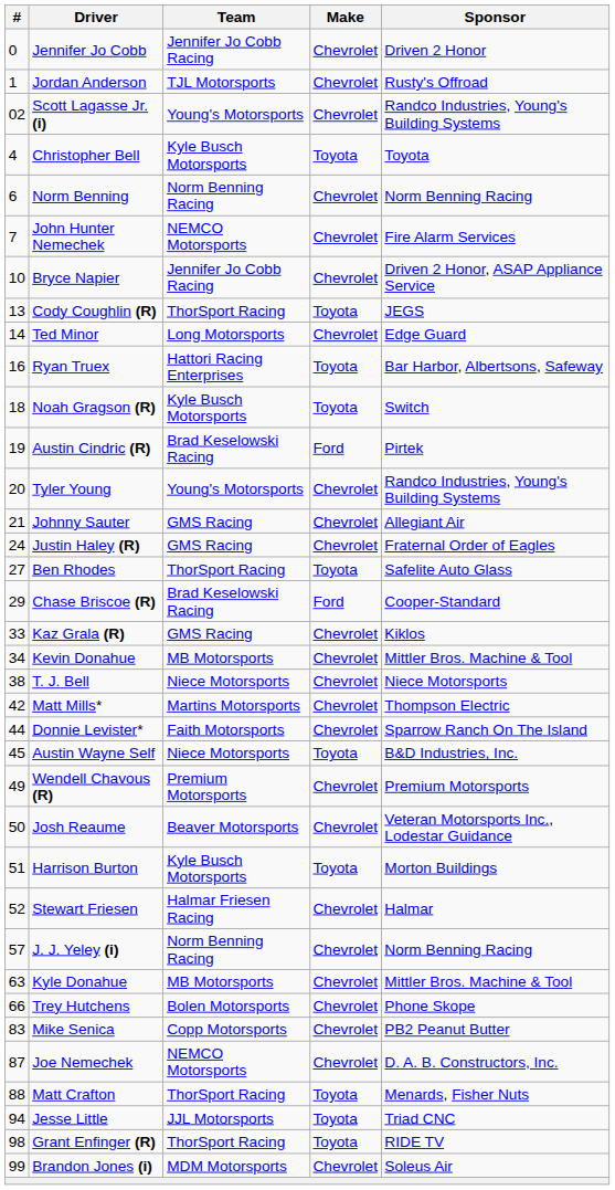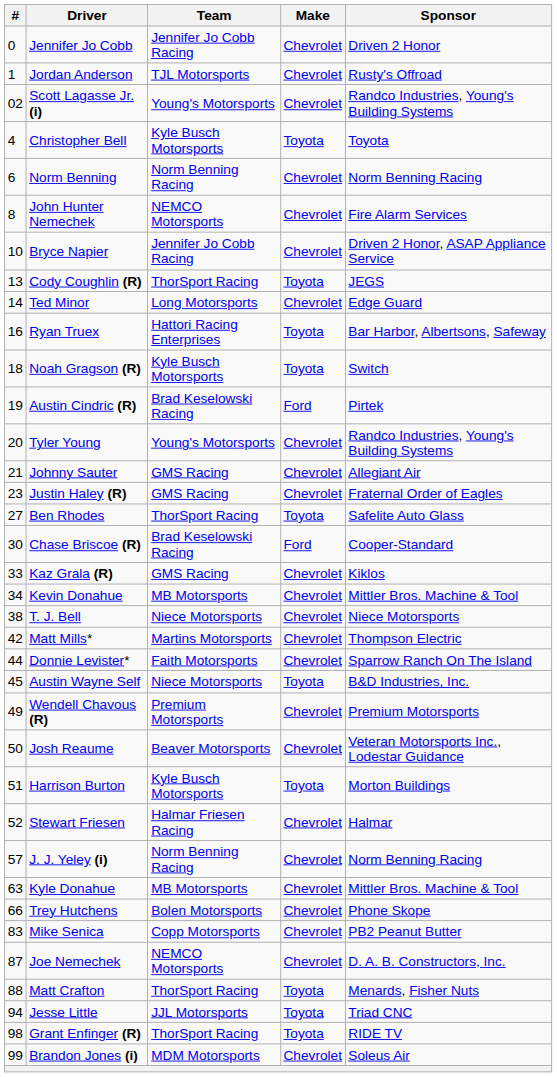 <table class="wikitable" style="font-size:95%">
 <tr>
 <th>#</th>
 <th>Driver</th>
 <th>Team</th>
 <th>Make</th>
 <th>Sponsor</th>
 </tr>
 <tr>
 <td>0</td>
 <td><a href='#'>Jennifer Jo Cobb</a></td>
 <td><a href='#'>Jennifer Jo Cobb Racing</a></td>
 <td><a href='#'>Chevrolet</a></td>
 <td><a href='#'>Driven 2 Honor</a></td>
 </tr>
 <tr>
 <td>1</td>
 <td><a href='#'>Jordan Anderson</a></td>
 <td><a href='#'>TJL Motorsports</a></td>
 <td><a href='#'>Chevrolet</a></td>
 <td><a href='#'>Rusty's Offroad</a></td>
 </tr>
 <tr>
 <td>02</td>
 <td><a href='#'>Scott Lagasse Jr.</a> <strong>(i)</strong></td>
 <td><a href='#'>Young's Motorsports</a></td>
 <td><a href='#'>Chevrolet</a></td>
 <td><a href='#'>Randco Industries</a>, <a href='#'>Young's Building Systems</a></td>
 </tr>
 <tr>
 <td>4</td>
 <td><a href='#'>Christopher Bell</a></td>
 <td><a href='#'>Kyle Busch Motorsports</a></td>
 <td><a href='#'>Toyota</a></td>
 <td><a href='#'>Toyota</a></td>
 </tr>
 <tr>
 <td>6</td>
 <td><a href='#'>Norm Benning</a></td>
 <td><a href='#'>Norm Benning Racing</a></td>
 <td><a href='#'>Chevrolet</a></td>
 <td><a href='#'>Norm Benning Racing</a></td>
 </tr>
 <tr>
-<td>7</td>
+<td>8</td>
 <td><a href='#'>John Hunter Nemechek</a></td>
 <td><a href='#'>NEMCO Motorsports</a></td>
 <td><a href='#'>Chevrolet</a></td>
 <td><a href='#'>Fire Alarm Services</a></td>
 </tr>
 <tr>
 <td>10</td>
 <td><a href='#'>Bryce Napier</a></td>
 <td><a href='#'>Jennifer Jo Cobb Racing</a></td>
 <td><a href='#'>Chevrolet</a></td>
 <td><a href='#'>Driven 2 Honor</a>, <a href='#'>ASAP Appliance Service</a></td>
 </tr>
 <tr>
 <td>13</td>
 <td><a href='#'>Cody Coughlin</a> <strong>(R)</strong></td>
 <td><a href='#'>ThorSport Racing</a></td>
 <td><a href='#'>Toyota</a></td>
 <td><a href='#'>JEGS</a></td>
 </tr>
 <tr>
 <td>14</td>
 <td><a href='#'>Ted Minor</a></td>
 <td><a href='#'>Long Motorsports</a></td>
 <td><a href='#'>Chevrolet</a></td>
 <td><a href='#'>Edge Guard</a></td>
 </tr>
 <tr>
 <td>16</td>
 <td><a href='#'>Ryan Truex</a></td>
 <td><a href='#'>Hattori Racing Enterprises</a></td>
 <td><a href='#'>Toyota</a></td>
 <td><a href='#'>Bar Harbor</a>, <a href='#'>Albertsons</a>, <a href='#'>Safeway</a></td>
 </tr>
 <tr>
 <td>18</td>
 <td><a href='#'>Noah Gragson</a> <strong>(R)</strong></td>
 <td><a href='#'>Kyle Busch Motorsports</a></td>
 <td><a href='#'>Toyota</a></td>
 <td><a href='#'>Switch</a></td>
 </tr>
 <tr>
 <td>19</td>
 <td><a href='#'>Austin Cindric</a> <strong>(R)</strong></td>
 <td><a href='#'>Brad Keselowski Racing</a></td>
 <td><a href='#'>Ford</a></td>
 <td><a href='#'>Pirtek</a></td>
 </tr>
 <tr>
 <td>20</td>
 <td><a href='#'>Tyler Young</a></td>
 <td><a href='#'>Young's Motorsports</a></td>
 <td><a href='#'>Chevrolet</a></td>
 <td><a href='#'>Randco Industries</a>, <a href='#'>Young's Building Systems</a></td>
 </tr>
 <tr>
 <td>21</td>
 <td><a href='#'>Johnny Sauter</a></td>
 <td><a href='#'>GMS Racing</a></td>
 <td><a href='#'>Chevrolet</a></td>
 <td><a href='#'>Allegiant Air</a></td>
 </tr>
 <tr>
-<td>24</td>
+<td>23</td>
 <td><a href='#'>Justin Haley</a> <strong>(R)</strong></td>
 <td><a href='#'>GMS Racing</a></td>
 <td><a href='#'>Chevrolet</a></td>
 <td><a href='#'>Fraternal Order of Eagles</a></td>
 </tr>
 <tr>
 <td>27</td>
 <td><a href='#'>Ben Rhodes</a></td>
 <td><a href='#'>ThorSport Racing</a></td>
 <td><a href='#'>Toyota</a></td>
 <td><a href='#'>Safelite Auto Glass</a></td>
 </tr>
 <tr>
-<td>29</td>
+<td>30</td>
 <td><a href='#'>Chase Briscoe</a> <strong>(R)</strong></td>
 <td><a href='#'>Brad Keselowski Racing</a></td>
 <td><a href='#'>Ford</a></td>
 <td><a href='#'>Cooper-Standard</a></td>
 </tr>
 <tr>
 <td>33</td>
 <td><a href='#'>Kaz Grala</a> <strong>(R)</strong></td>
 <td><a href='#'>GMS Racing</a></td>
 <td><a href='#'>Chevrolet</a></td>
 <td><a href='#'>Kiklos</a></td>
 </tr>
 <tr>
 <td>34</td>
 <td><a href='#'>Kevin Donahue</a></td>
 <td><a href='#'>MB Motorsports</a></td>
 <td><a href='#'>Chevrolet</a></td>
 <td><a href='#'>Mittler Bros. Machine & Tool</a></td>
 </tr>
 <tr>
 <td>38</td>
 <td><a href='#'>T. J. Bell</a></td>
 <td><a href='#'>Niece Motorsports</a></td>
 <td><a href='#'>Chevrolet</a></td>
 <td><a href='#'>Niece Motorsports</a></td>
 </tr>
 <tr>
 <td>42</td>
 <td><a href='#'>Matt Mills</a>*</td>
 <td><a href='#'>Martins Motorsports</a></td>
 <td><a href='#'>Chevrolet</a></td>
 <td><a href='#'>Thompson Electric</a></td>
 </tr>
 <tr>
 <td>44</td>
 <td><a href='#'>Donnie Levister</a>*</td>
 <td><a href='#'>Faith Motorsports</a></td>
 <td><a href='#'>Chevrolet</a></td>
 <td><a href='#'>Sparrow Ranch On The Island</a></td>
 </tr>
 <tr>
 <td>45</td>
 <td><a href='#'>Austin Wayne Self</a></td>
 <td><a href='#'>Niece Motorsports</a></td>
 <td><a href='#'>Toyota</a></td>
 <td><a href='#'>B&D Industries, Inc.</a></td>
 </tr>
 <tr>
 <td>49</td>
 <td><a href='#'>Wendell Chavous</a> <strong>(R)</strong></td>
 <td><a href='#'>Premium Motorsports</a></td>
 <td><a href='#'>Chevrolet</a></td>
 <td><a href='#'>Premium Motorsports</a></td>
 </tr>
 <tr>
 <td>50</td>
 <td><a href='#'>Josh Reaume</a></td>
 <td><a href='#'>Beaver Motorsports</a></td>
 <td><a href='#'>Chevrolet</a></td>
 <td><a href='#'>Veteran Motorsports Inc.</a>, <a href='#'>Lodestar Guidance</a></td>
 </tr>
 <tr>
 <td>51</td>
 <td><a href='#'>Harrison Burton</a></td>
 <td><a href='#'>Kyle Busch Motorsports</a></td>
 <td><a href='#'>Toyota</a></td>
 <td><a href='#'>Morton Buildings</a></td>
 </tr>
 <tr>
 <td>52</td>
 <td><a href='#'>Stewart Friesen</a></td>
 <td><a href='#'>Halmar Friesen Racing</a></td>
 <td><a href='#'>Chevrolet</a></td>
 <td><a href='#'>Halmar</a></td>
 </tr>
 <tr>
 <td>57</td>
 <td><a href='#'>J. J. Yeley</a> <strong>(i)</strong></td>
 <td><a href='#'>Norm Benning Racing</a></td>
 <td><a href='#'>Chevrolet</a></td>
 <td><a href='#'>Norm Benning Racing</a></td>
 </tr>
 <tr>
 <td>63</td>
 <td><a href='#'>Kyle Donahue</a></td>
 <td><a href='#'>MB Motorsports</a></td>
 <td><a href='#'>Chevrolet</a></td>
 <td><a href='#'>Mittler Bros. Machine & Tool</a></td>
 </tr>
 <tr>
 <td>66</td>
 <td><a href='#'>Trey Hutchens</a></td>
 <td><a href='#'>Bolen Motorsports</a></td>
 <td><a href='#'>Chevrolet</a></td>
 <td><a href='#'>Phone Skope</a></td>
 </tr>
 <tr>
 <td>83</td>
 <td><a href='#'>Mike Senica</a></td>
 <td><a href='#'>Copp Motorsports</a></td>
 <td><a href='#'>Chevrolet</a></td>
 <td><a href='#'>PB2 Peanut Butter</a></td>
 </tr>
 <tr>
 <td>87</td>
 <td><a href='#'>Joe Nemechek</a></td>
 <td><a href='#'>NEMCO Motorsports</a></td>
 <td><a href='#'>Chevrolet</a></td>
 <td><a href='#'>D. A. B. Constructors, Inc.</a></td>
 </tr>
 <tr>
 <td>88</td>
 <td><a href='#'>Matt Crafton</a></td>
 <td><a href='#'>ThorSport Racing</a></td>
 <td><a href='#'>Toyota</a></td>
 <td><a href='#'>Menards</a>, <a href='#'>Fisher Nuts</a></td>
 </tr>
 <tr>
 <td>94</td>
 <td><a href='#'>Jesse Little</a></td>
 <td><a href='#'>JJL Motorsports</a></td>
 <td><a href='#'>Toyota</a></td>
 <td><a href='#'>Triad CNC</a></td>
 </tr>
 <tr>
 <td>98</td>
 <td><a href='#'>Grant Enfinger</a> <strong>(R)</strong></td>
 <td><a href='#'>ThorSport Racing</a></td>
 <td><a href='#'>Toyota</a></td>
 <td><a href='#'>RIDE TV</a></td>
 </tr>
 <tr>
 <td>99</td>
 <td><a href='#'>Brandon Jones</a> <strong>(i)</strong></td>
 <td><a href='#'>MDM Motorsports</a></td>
 <td><a href='#'>Chevrolet</a></td>
 <td><a href='#'>Soleus Air</a></td>
 </tr>
 <tr>
 <th colspan="5"></th>
 </tr>
 </table>
